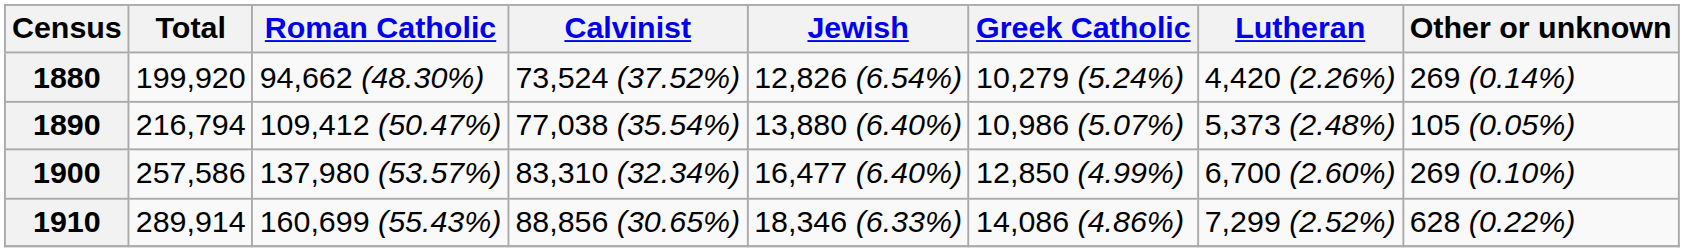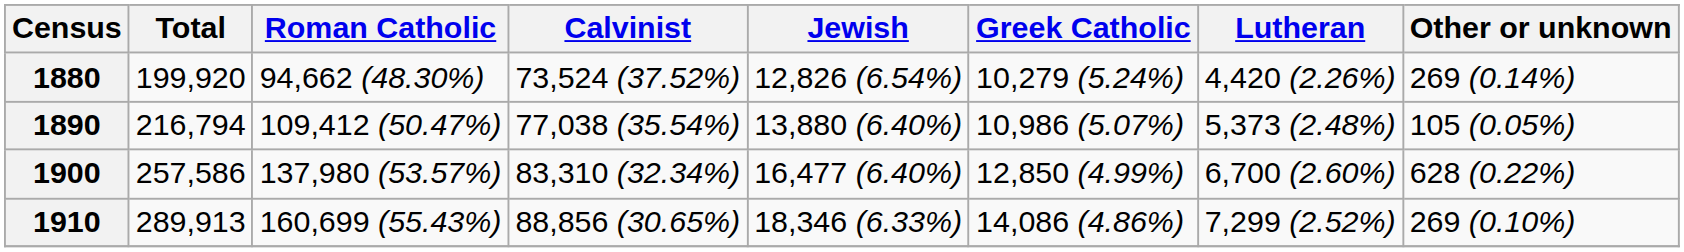 <table class="wikitable">
 <tr>
 <th>Census</th>
 <th>Total</th>
 <th><a href='#'>Roman Catholic</a></th>
 <th><a href='#'>Calvinist</a></th>
 <th><a href='#'>Jewish</a></th>
 <th><a href='#'>Greek Catholic</a></th>
 <th><a href='#'>Lutheran</a></th>
 <th>Other or unknown</th>
 </tr>
 <tr>
 <th>1880</th>
 <td>199,920</td>
 <td>94,662 <em>(48.30%)</em></td>
 <td>73,524 <em>(37.52%)</em></td>
 <td>12,826 <em>(6.54%)</em></td>
 <td>10,279 <em>(5.24%)</em></td>
 <td>4,420 <em>(2.26%)</em></td>
 <td>269 <em>(0.14%)</em></td>
 </tr>
 <tr>
 <th>1890</th>
 <td>216,794</td>
 <td>109,412 <em>(50.47%)</em></td>
 <td>77,038 <em>(35.54%)</em></td>
 <td>13,880 <em>(6.40%)</em></td>
 <td>10,986 <em>(5.07%)</em></td>
 <td>5,373 <em>(2.48%)</em></td>
 <td>105 <em>(0.05%)</em></td>
 </tr>
 <tr>
 <th>1900</th>
 <td>257,586</td>
 <td>137,980 <em>(53.57%)</em></td>
 <td>83,310 <em>(32.34%)</em></td>
 <td>16,477 <em>(6.40%)</em></td>
 <td>12,850 <em>(4.99%)</em></td>
 <td>6,700 <em>(2.60%)</em></td>
-<td>269 <em>(0.10%)</em></td>
+<td>628 <em>(0.22%)</em></td>
 </tr>
 <tr>
 <th>1910</th>
-<td>289,914</td>
+<td>289,913</td>
 <td>160,699 <em>(55.43%)</em></td>
 <td>88,856 <em>(30.65%)</em></td>
 <td>18,346 <em>(6.33%)</em></td>
 <td>14,086 <em>(4.86%)</em></td>
 <td>7,299 <em>(2.52%)</em></td>
-<td>628 <em>(0.22%)</em></td>
+<td>269 <em>(0.10%)</em></td>
 </tr>
 <tr>
 </tr>
 </table>
